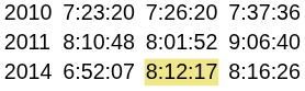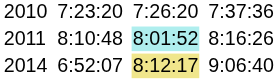 <table>
 <tr>
 <td>2010</td>
 <td></td>
 <td>7:23:20</td>
 <td></td>
 <td>7:26:20</td>
 <td></td>
 <td>7:37:36</td>
 </tr>
 <tr>
 <td>2011</td>
 <td></td>
 <td>8:10:48</td>
 <td></td>
-<td>8:01:52</td>
+<td style="background: paleturquoise;">8:01:52</td>
 <td></td>
-<td>9:06:40</td>
+<td>8:16:26</td>
 </tr>
 <tr>
 <td>2014</td>
 <td></td>
 <td>6:52:07</td>
 <td></td>
 <td style="background: khaki;">8:12:17</td>
 <td></td>
-<td>8:16:26</td>
+<td>9:06:40</td>
 </tr>
 </table>
